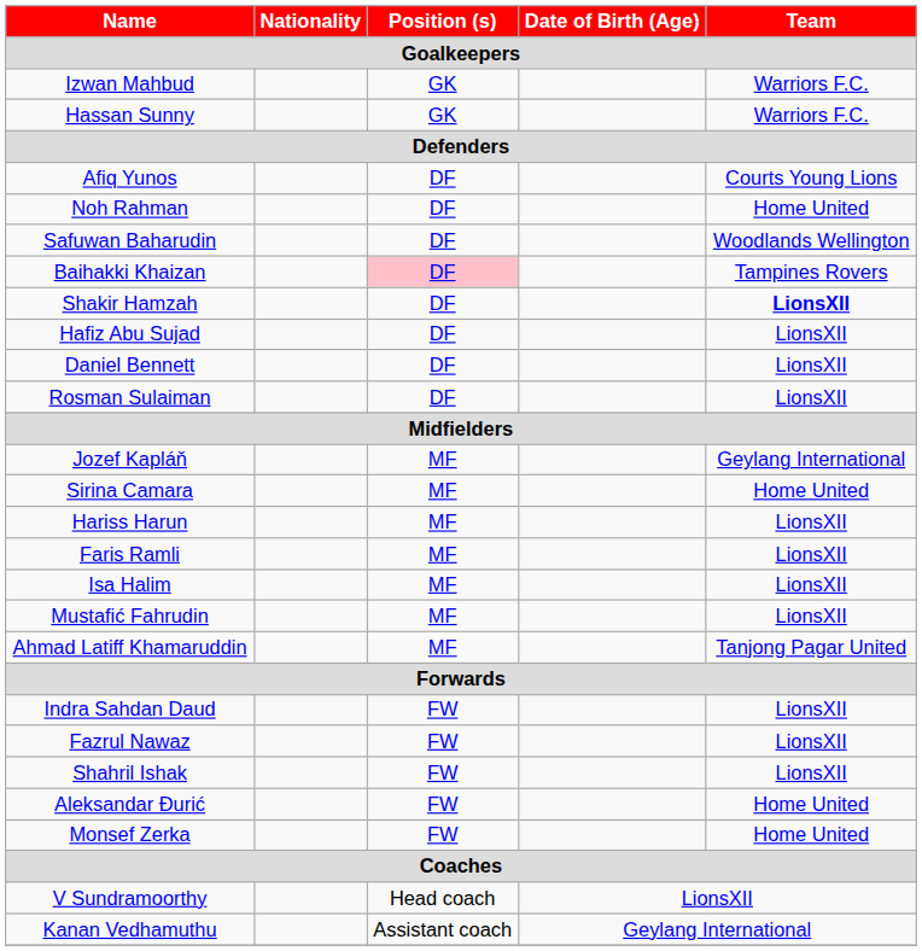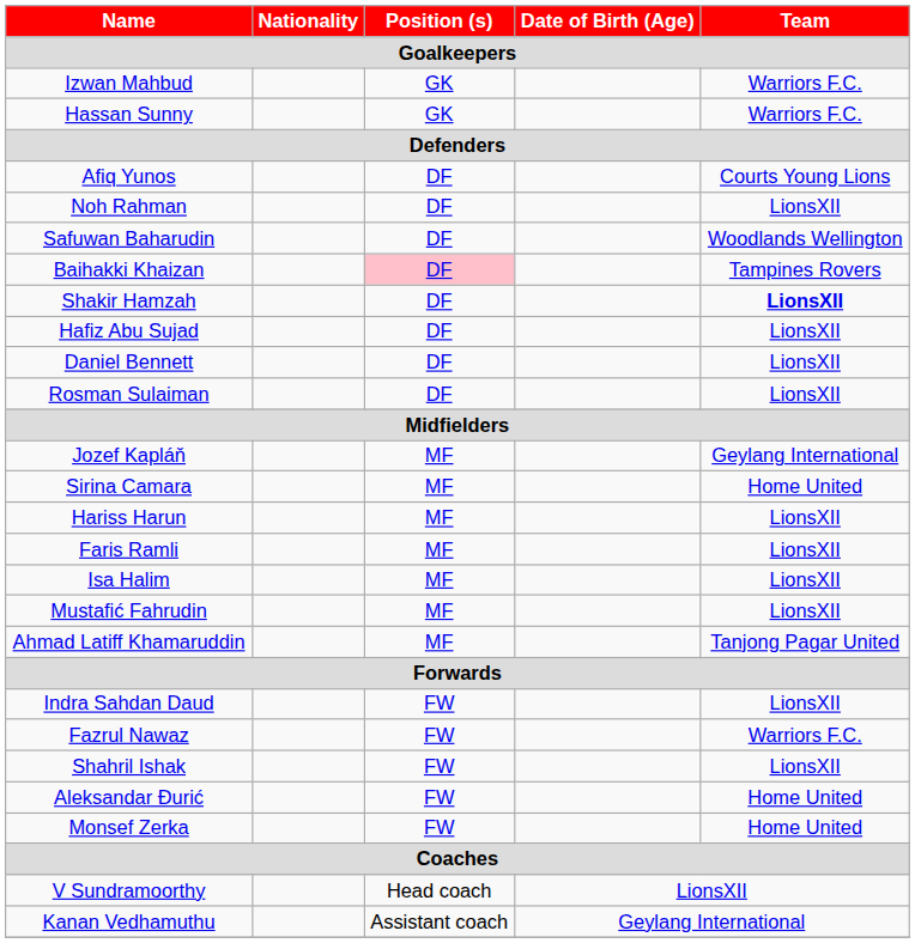 <table class="wikitable" style="text-align:center; font-size:90%; width:75%;">
 <tr>
 <th style="background:#f00; color:white; text-align:center;">Name</th>
 <th style="background:#f00; color:white; text-align:center;">Nationality</th>
 <th style="background:#f00; color:white; text-align:center;">Position (s)</th>
 <th style="background:#f00; color:white; text-align:center;">Date of Birth (Age)</th>
 <th style="background:#f00; color:white; text-align:center;">Team</th>
 </tr>
 <tr>
 <th colspan="6" style="background:#dcdcdc; text-align:center;">Goalkeepers</th>
 </tr>
 <tr>
 <td><a href='#'>Izwan Mahbud</a></td>
 <td></td>
 <td><a href='#'>GK</a></td>
 <td></td>
 <td> <a href='#'>Warriors F.C.</a></td>
 </tr>
 <tr>
 <td><a href='#'>Hassan Sunny</a></td>
 <td></td>
 <td><a href='#'>GK</a></td>
 <td></td>
 <td> <a href='#'>Warriors F.C.</a></td>
 </tr>
 <tr>
 <th colspan="6" style="background:#dcdcdc; text-align:center;">Defenders</th>
 </tr>
 <tr>
 <td><a href='#'>Afiq Yunos</a></td>
 <td></td>
 <td><a href='#'>DF</a></td>
 <td></td>
 <td> <a href='#'>Courts Young Lions</a></td>
 </tr>
 <tr>
 <td><a href='#'>Noh Rahman</a></td>
 <td></td>
 <td><a href='#'>DF</a></td>
 <td></td>
-<td> <a href='#'>Home United</a></td>
+<td> <a href='#'>LionsXII</a></td>
 </tr>
 <tr>
 <td><a href='#'>Safuwan Baharudin</a></td>
 <td></td>
 <td><a href='#'>DF</a></td>
 <td></td>
 <td> <a href='#'>Woodlands Wellington</a></td>
 </tr>
 <tr>
 <td><a href='#'>Baihakki Khaizan</a></td>
 <td></td>
 <td style="background: pink;"><a href='#'>DF</a></td>
 <td></td>
 <td> <a href='#'>Tampines Rovers</a></td>
 </tr>
 <tr>
 <td><a href='#'>Shakir Hamzah</a></td>
 <td></td>
 <td><a href='#'>DF</a></td>
 <td></td>
 <td><strong> <a href='#'>LionsXII</a></strong></td>
 </tr>
 <tr>
 <td><a href='#'>Hafiz Abu Sujad</a></td>
 <td></td>
 <td><a href='#'>DF</a></td>
 <td></td>
 <td> <a href='#'>LionsXII</a></td>
 </tr>
 <tr>
 <td><a href='#'>Daniel Bennett</a></td>
 <td></td>
 <td><a href='#'>DF</a></td>
 <td></td>
 <td> <a href='#'>LionsXII</a></td>
 </tr>
 <tr>
 <td><a href='#'>Rosman Sulaiman</a></td>
 <td></td>
 <td><a href='#'>DF</a></td>
 <td></td>
 <td> <a href='#'>LionsXII</a></td>
 </tr>
 <tr>
 <th colspan="6" style="background:#dcdcdc; text-align:center;">Midfielders</th>
 </tr>
 <tr>
 <td><a href='#'>Jozef Kapláň</a></td>
 <td></td>
 <td><a href='#'>MF</a></td>
 <td></td>
 <td> <a href='#'>Geylang International</a></td>
 </tr>
 <tr>
 <td><a href='#'>Sirina Camara</a></td>
 <td></td>
 <td><a href='#'>MF</a></td>
 <td></td>
 <td> <a href='#'>Home United</a></td>
 </tr>
 <tr>
 <td><a href='#'>Hariss Harun</a></td>
 <td></td>
 <td><a href='#'>MF</a></td>
 <td></td>
 <td> <a href='#'>LionsXII</a></td>
 </tr>
 <tr>
 <td><a href='#'>Faris Ramli</a></td>
 <td></td>
 <td><a href='#'>MF</a></td>
 <td></td>
 <td> <a href='#'>LionsXII</a></td>
 </tr>
 <tr>
 <td><a href='#'>Isa Halim</a></td>
 <td></td>
 <td><a href='#'>MF</a></td>
 <td></td>
 <td> <a href='#'>LionsXII</a></td>
 </tr>
 <tr>
 <td><a href='#'>Mustafić Fahrudin</a></td>
 <td></td>
 <td><a href='#'>MF</a></td>
 <td></td>
 <td> <a href='#'>LionsXII</a></td>
 </tr>
 <tr>
 <td><a href='#'>Ahmad Latiff Khamaruddin</a></td>
 <td></td>
 <td><a href='#'>MF</a></td>
 <td></td>
 <td> <a href='#'>Tanjong Pagar United</a></td>
 </tr>
 <tr>
 <th colspan="6" style="background:#dcdcdc; text-align:center;">Forwards</th>
 </tr>
 <tr>
 <td><a href='#'>Indra Sahdan Daud</a></td>
 <td></td>
 <td><a href='#'>FW</a></td>
 <td></td>
 <td> <a href='#'>LionsXII</a></td>
 </tr>
 <tr>
 <td><a href='#'>Fazrul Nawaz</a></td>
 <td></td>
 <td><a href='#'>FW</a></td>
 <td></td>
-<td> <a href='#'>LionsXII</a></td>
+<td> <a href='#'>Warriors F.C.</a></td>
 </tr>
 <tr>
 <td><a href='#'>Shahril Ishak</a></td>
 <td></td>
 <td><a href='#'>FW</a></td>
 <td></td>
 <td> <a href='#'>LionsXII</a></td>
 </tr>
 <tr>
 <td><a href='#'>Aleksandar Đurić</a></td>
 <td></td>
 <td><a href='#'>FW</a></td>
 <td></td>
 <td> <a href='#'>Home United</a></td>
 </tr>
 <tr>
 <td><a href='#'>Monsef Zerka</a></td>
 <td></td>
 <td><a href='#'>FW</a></td>
 <td></td>
 <td> <a href='#'>Home United</a></td>
 </tr>
 <tr>
 <th colspan="6" style="background:#dcdcdc; text-align:center;">Coaches</th>
 </tr>
 <tr>
 <td><a href='#'>V Sundramoorthy</a></td>
 <td></td>
 <td>Head coach</td>
 <td colspan="2"> <a href='#'>LionsXII</a></td>
 </tr>
 <tr>
 <td><a href='#'>Kanan Vedhamuthu</a></td>
 <td></td>
 <td>Assistant coach</td>
 <td colspan="2"> <a href='#'>Geylang International</a></td>
 </tr>
 <tr>
 </tr>
 </table>
